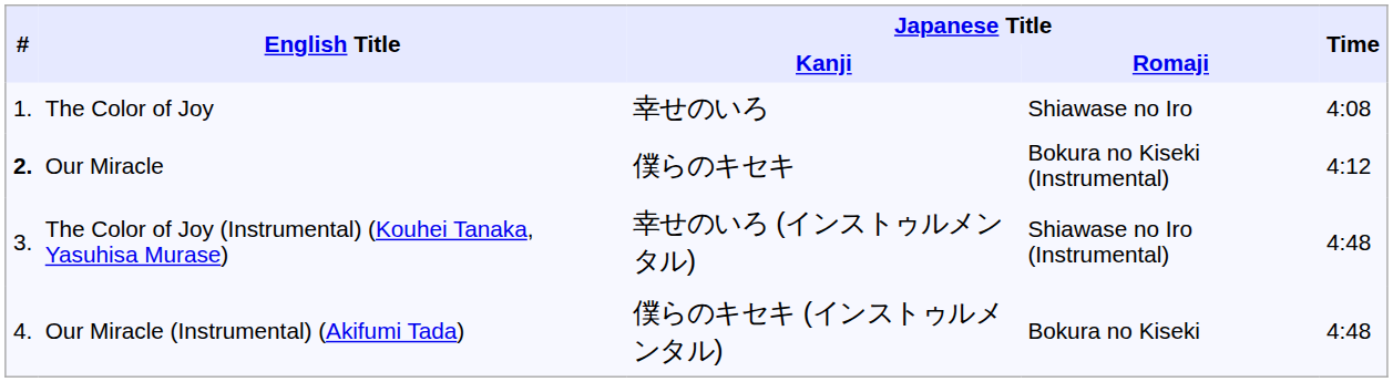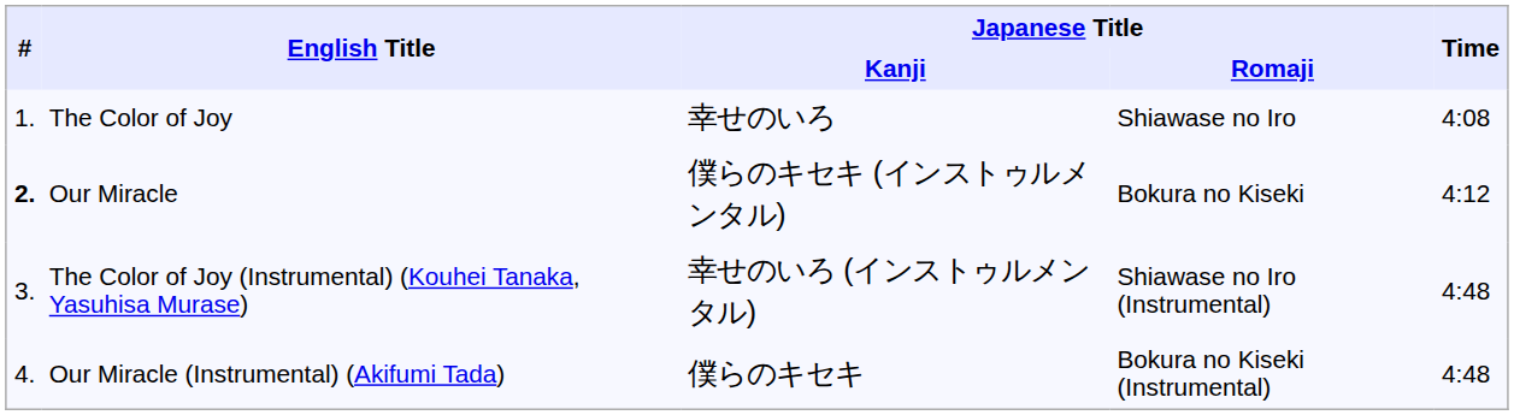 <table border="0" cellpadding="4" cellspacing="0"  style="border:1px #aaa solid; border-collapse:collapse; padding:0.2em; margin:0 1em 1em; background:#f7f8ff; font-size:0.9em; width:98%;">
 <tr style="vertical-align:middle; background:#e6e9ff;">
 <th rowspan="2">#</th>
 <th rowspan="2"><a href='#'>English</a> Title</th>
 <th colspan="2"><a href='#'>Japanese</a> Title</th>
 <th rowspan="2">Time</th>
 </tr>
 <tr style="background:#e6e9ff;">
 <th><a href='#'>Kanji</a></th>
 <th><a href='#'>Romaji</a></th>
 </tr>
 <tr>
 <td>1.</td>
 <td>The Color of Joy</td>
 <td style="font-size: 120%;">幸せのいろ</td>
 <td>Shiawase no Iro</td>
 <td>4:08</td>
 </tr>
 <tr>
 <td><strong>2.</strong></td>
 <td>Our Miracle</td>
-<td style="font-size: 120%;">僕らのキセキ</td>
-<td>Bokura no Kiseki (Instrumental)</td>
+<td style="font-size: 120%;">僕らのキセキ (インストゥルメンタル)</td>
+<td>Bokura no Kiseki</td>
 <td>4:12</td>
 </tr>
 <tr>
 <td>3.</td>
 <td>The Color of Joy (Instrumental) (<a href='#'>Kouhei Tanaka</a>, <a href='#'>Yasuhisa Murase</a>)</td>
 <td style="font-size: 120%;">幸せのいろ (インストゥルメンタル)</td>
 <td>Shiawase no Iro (Instrumental)</td>
 <td>4:48</td>
 </tr>
 <tr>
 <td>4.</td>
 <td>Our Miracle (Instrumental) (<a href='#'>Akifumi Tada</a>)</td>
-<td style="font-size: 120%;">僕らのキセキ (インストゥルメンタル)</td>
-<td>Bokura no Kiseki</td>
+<td style="font-size: 120%;">僕らのキセキ</td>
+<td>Bokura no Kiseki (Instrumental)</td>
 <td>4:48</td>
 </tr>
 </table>
